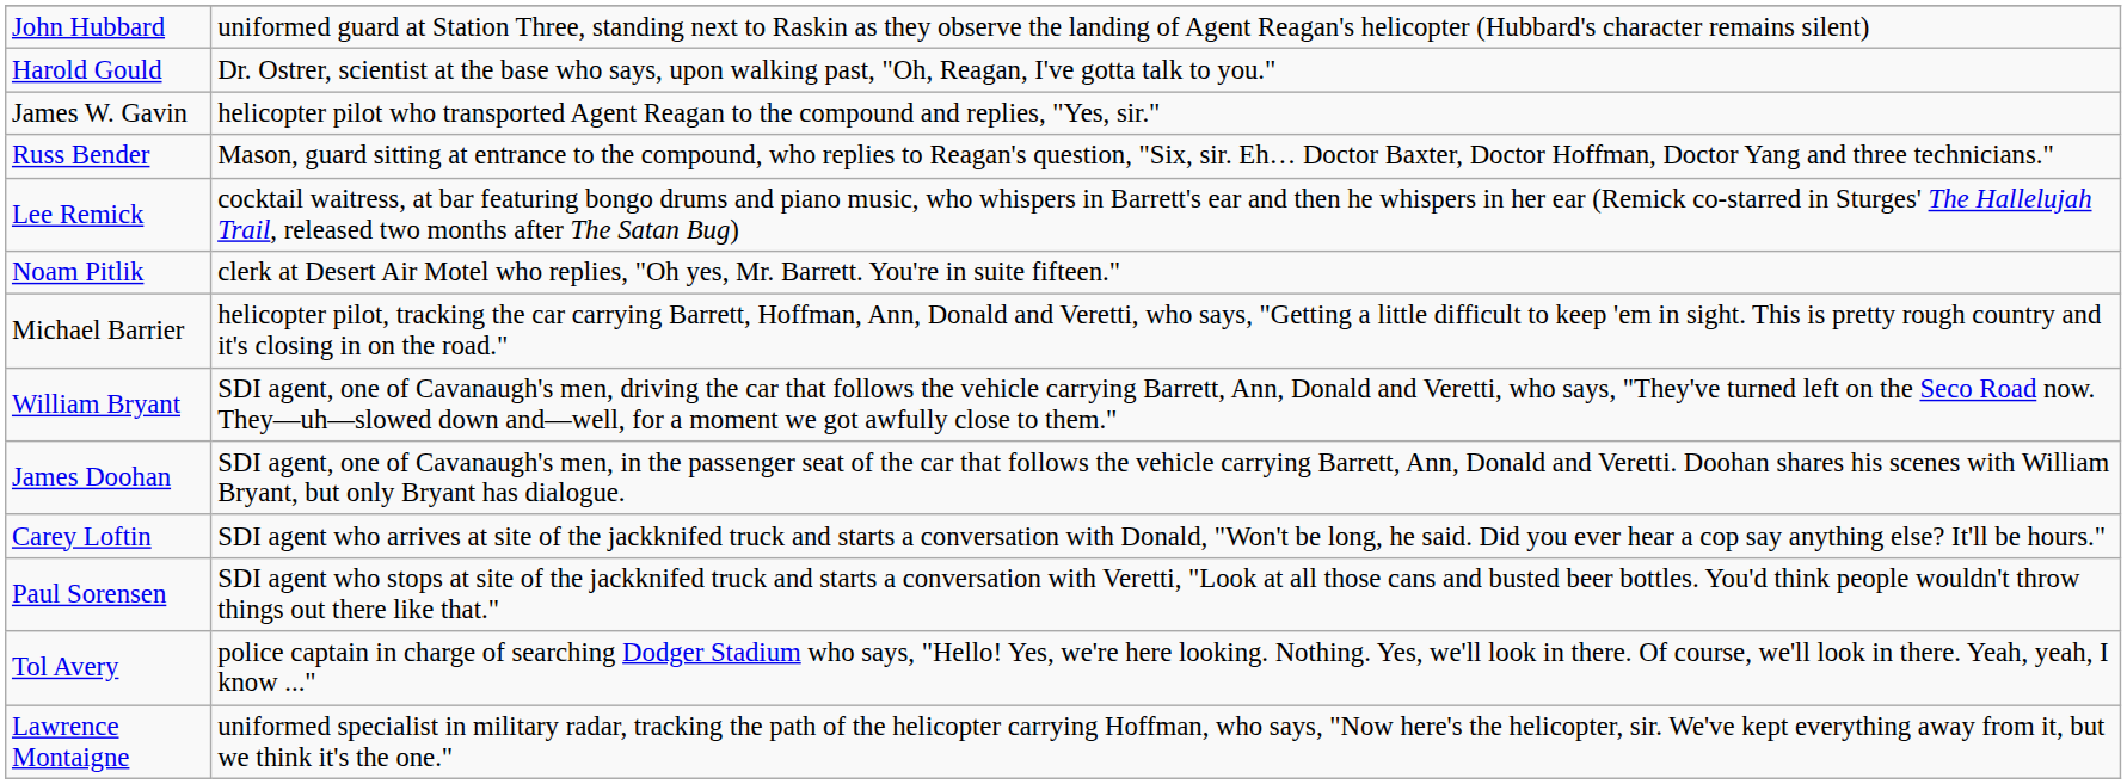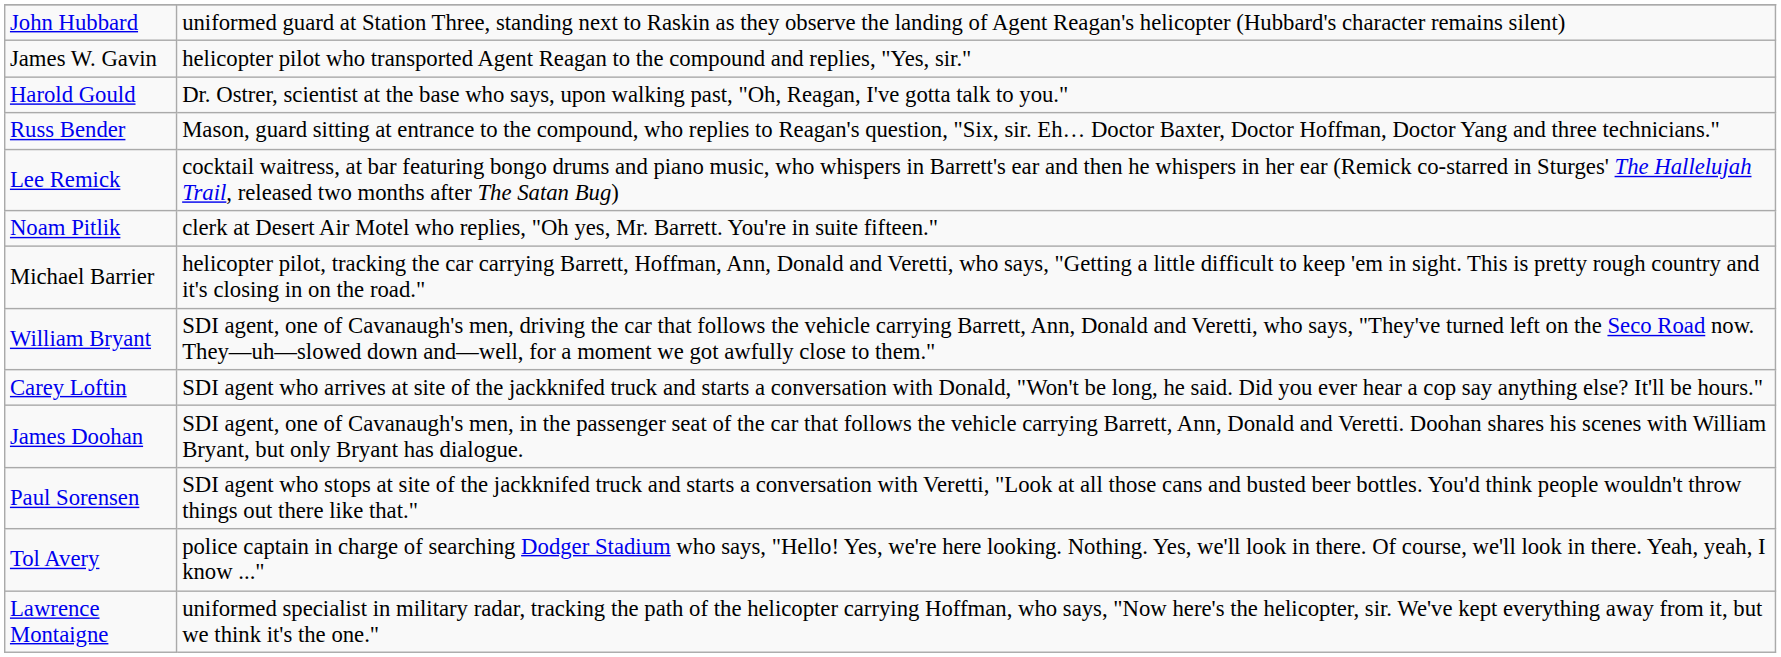 <table class=wikitable>
 <tr>
 </tr>
 <tr>
 <td><a href='#'>John Hubbard</a></td>
 <td>uniformed guard at Station Three, standing next to Raskin as they observe the landing of Agent Reagan's helicopter (Hubbard's character remains silent)</td>
 </tr>
 <tr>
+<td>James W. Gavin</td>
+<td>helicopter pilot who transported Agent Reagan to the compound and replies, "Yes, sir."</td>
+</tr>
+<tr>
 <td><a href='#'>Harold Gould</a></td>
 <td>Dr. Ostrer, scientist at the base who says, upon walking past, "Oh, Reagan, I've gotta talk to you."</td>
-</tr>
-<tr>
-<td>James W. Gavin</td>
-<td>helicopter pilot who transported Agent Reagan to the compound and replies, "Yes, sir."</td>
 </tr>
 <tr>
 <td><a href='#'>Russ Bender</a></td>
 <td>Mason, guard sitting at entrance to the compound, who replies to Reagan's question, "Six, sir. Eh… Doctor Baxter, Doctor Hoffman, Doctor Yang and three technicians."</td>
 </tr>
 <tr>
 <td><a href='#'>Lee Remick</a></td>
 <td>cocktail waitress, at bar featuring bongo drums and piano music, who whispers in Barrett's ear and then he whispers in her ear (Remick co-starred in Sturges' <em><a href='#'>The Hallelujah Trail</a></em>, released two months after <em>The Satan Bug</em>)</td>
 </tr>
 <tr>
 <td><a href='#'>Noam Pitlik</a></td>
 <td>clerk at Desert Air Motel who replies, "Oh yes, Mr. Barrett. You're in suite fifteen."</td>
 </tr>
 <tr>
 <td>Michael Barrier</td>
 <td>helicopter pilot, tracking the car carrying Barrett, Hoffman, Ann, Donald and Veretti, who says, "Getting a little difficult to keep 'em in sight. This is pretty rough country and it's closing in on the road."</td>
 </tr>
 <tr>
 <td><a href='#'>William Bryant</a></td>
 <td>SDI agent, one of Cavanaugh's men, driving the car that follows the vehicle carrying Barrett, Ann, Donald and Veretti, who says, "They've turned left on the <a href='#'>Seco Road</a> now. They—uh—slowed down and—well, for a moment we got awfully close to them."</td>
 </tr>
 <tr>
+<td><a href='#'>Carey Loftin</a></td>
+<td>SDI agent who arrives at site of the jackknifed truck and starts a conversation with Donald, "Won't be long, he said. Did you ever hear a cop say anything else? It'll be hours."</td>
+</tr>
+<tr>
 <td><a href='#'>James Doohan</a></td>
 <td>SDI agent, one of Cavanaugh's men, in the passenger seat of the car that follows the vehicle carrying Barrett, Ann, Donald and Veretti. Doohan shares his scenes with William Bryant, but only Bryant has dialogue.</td>
-</tr>
-<tr>
-<td><a href='#'>Carey Loftin</a></td>
-<td>SDI agent who arrives at site of the jackknifed truck and starts a conversation with Donald, "Won't be long, he said. Did you ever hear a cop say anything else? It'll be hours."</td>
 </tr>
 <tr>
 <td><a href='#'>Paul Sorensen</a></td>
 <td>SDI agent who stops at site of the jackknifed truck and starts a conversation with Veretti, "Look at all those cans and busted beer bottles. You'd think people wouldn't throw things out there like that."</td>
 </tr>
 <tr>
 <td><a href='#'>Tol Avery</a></td>
 <td>police captain in charge of searching <a href='#'>Dodger Stadium</a> who says, "Hello! Yes, we're here looking. Nothing. Yes, we'll look in there. Of course, we'll look in there. Yeah, yeah, I know ..."</td>
 </tr>
 <tr>
 <td><a href='#'>Lawrence Montaigne</a></td>
 <td>uniformed specialist in military radar, tracking the path of the helicopter carrying Hoffman, who says, "Now here's the helicopter, sir. We've kept everything away from it, but we think it's the one."</td>
 </tr>
 </table>
